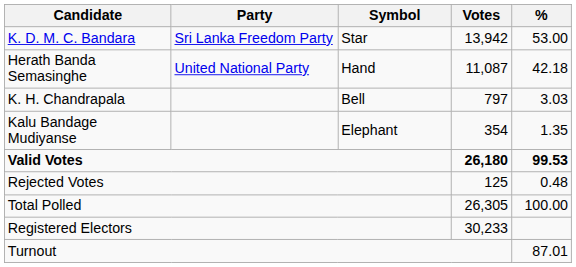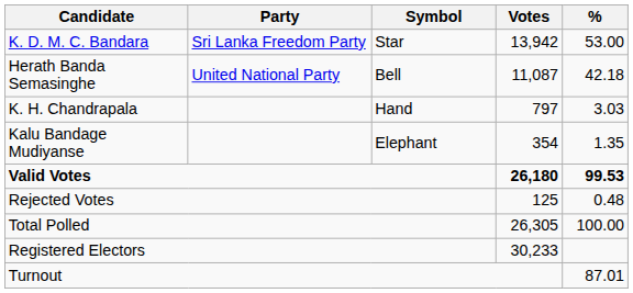 <table class="wikitable" border="1" style="text-align:right;">
 <tr>
 <th align=left width="180">Candidate</th>
 <th align=left width="180">Party</th>
 <th align=left width="120">Symbol</th>
 <th align=left width="60">Votes</th>
 <th align=left width="60">%</th>
 </tr>
 <tr>
 <td align=left><a href='#'>K. D. M. C. Bandara</a></td>
 <td align=left><a href='#'>Sri Lanka Freedom Party</a></td>
 <td align=left>Star</td>
 <td>13,942</td>
 <td>53.00</td>
 </tr>
 <tr>
 <td align=left>Herath Banda Semasinghe</td>
 <td align=left><a href='#'>United National Party</a></td>
-<td align=left>Hand</td>
+<td align=left>Bell</td>
 <td>11,087</td>
 <td>42.18</td>
 </tr>
 <tr>
 <td align=left>K. H. Chandrapala</td>
 <td align=left></td>
-<td align=left>Bell</td>
+<td align=left>Hand</td>
 <td>797</td>
 <td>3.03</td>
 </tr>
 <tr>
 <td align=left>Kalu Bandage Mudiyanse</td>
 <td align=left></td>
 <td align=left>Elephant</td>
 <td>354</td>
 <td>1.35</td>
 </tr>
 <tr>
 <td align=left colspan=3><strong>Valid Votes</strong></td>
 <td><strong>26,180</strong></td>
 <td><strong>99.53</strong></td>
 </tr>
 <tr>
 <td align=left colspan=3>Rejected Votes</td>
 <td>125</td>
 <td>0.48</td>
 </tr>
 <tr>
 <td align=left colspan=3>Total Polled</td>
 <td>26,305</td>
 <td>100.00</td>
 </tr>
 <tr>
 <td align=left colspan=3>Registered Electors</td>
 <td>30,233</td>
 <td></td>
 </tr>
 <tr>
 <td align=left colspan=4>Turnout</td>
 <td>87.01</td>
 </tr>
 </table>
